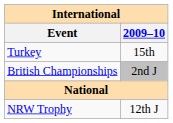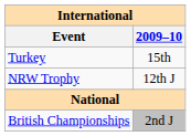 <table class="wikitable" style="text-align:center">
 <tr>
 <th style="background-color: #ffdead; " colspan=2 align=center>International</th>
 </tr>
 <tr>
 <th>Event</th>
 <th><a href='#'>2009–10</a></th>
 </tr>
 <tr>
 <td align=left> <a href='#'>Turkey</a></td>
 <td>15th</td>
 </tr>
 <tr>
-<td align=left><a href='#'>British Championships</a></td>
-<td bgcolor=silver>2nd J</td>
+<td align=left><a href='#'>NRW Trophy</a></td>
+<td>12th J</td>
 </tr>
 <tr>
 <th style="background-color: #ffdead; " colspan=2 align=center>National</th>
 </tr>
 <tr>
-<td align=left><a href='#'>NRW Trophy</a></td>
-<td>12th J</td>
+<td align=left><a href='#'>British Championships</a></td>
+<td bgcolor=silver>2nd J</td>
 </tr>
 </table>
